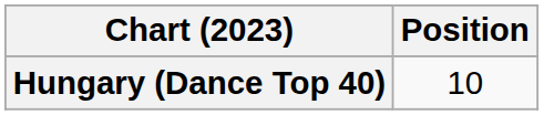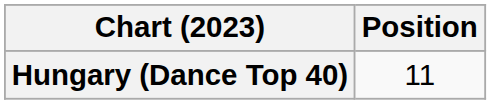 <table class="wikitable plainrowheaders" style="text-align:center">
 <tr>
 <th scope="col">Chart (2023)</th>
 <th scope="col">Position</th>
 </tr>
 <tr>
 <th scope="row">Hungary (Dance Top 40)</th>
-<td>10</td>
+<td>11</td>
 </tr>
 </table>
